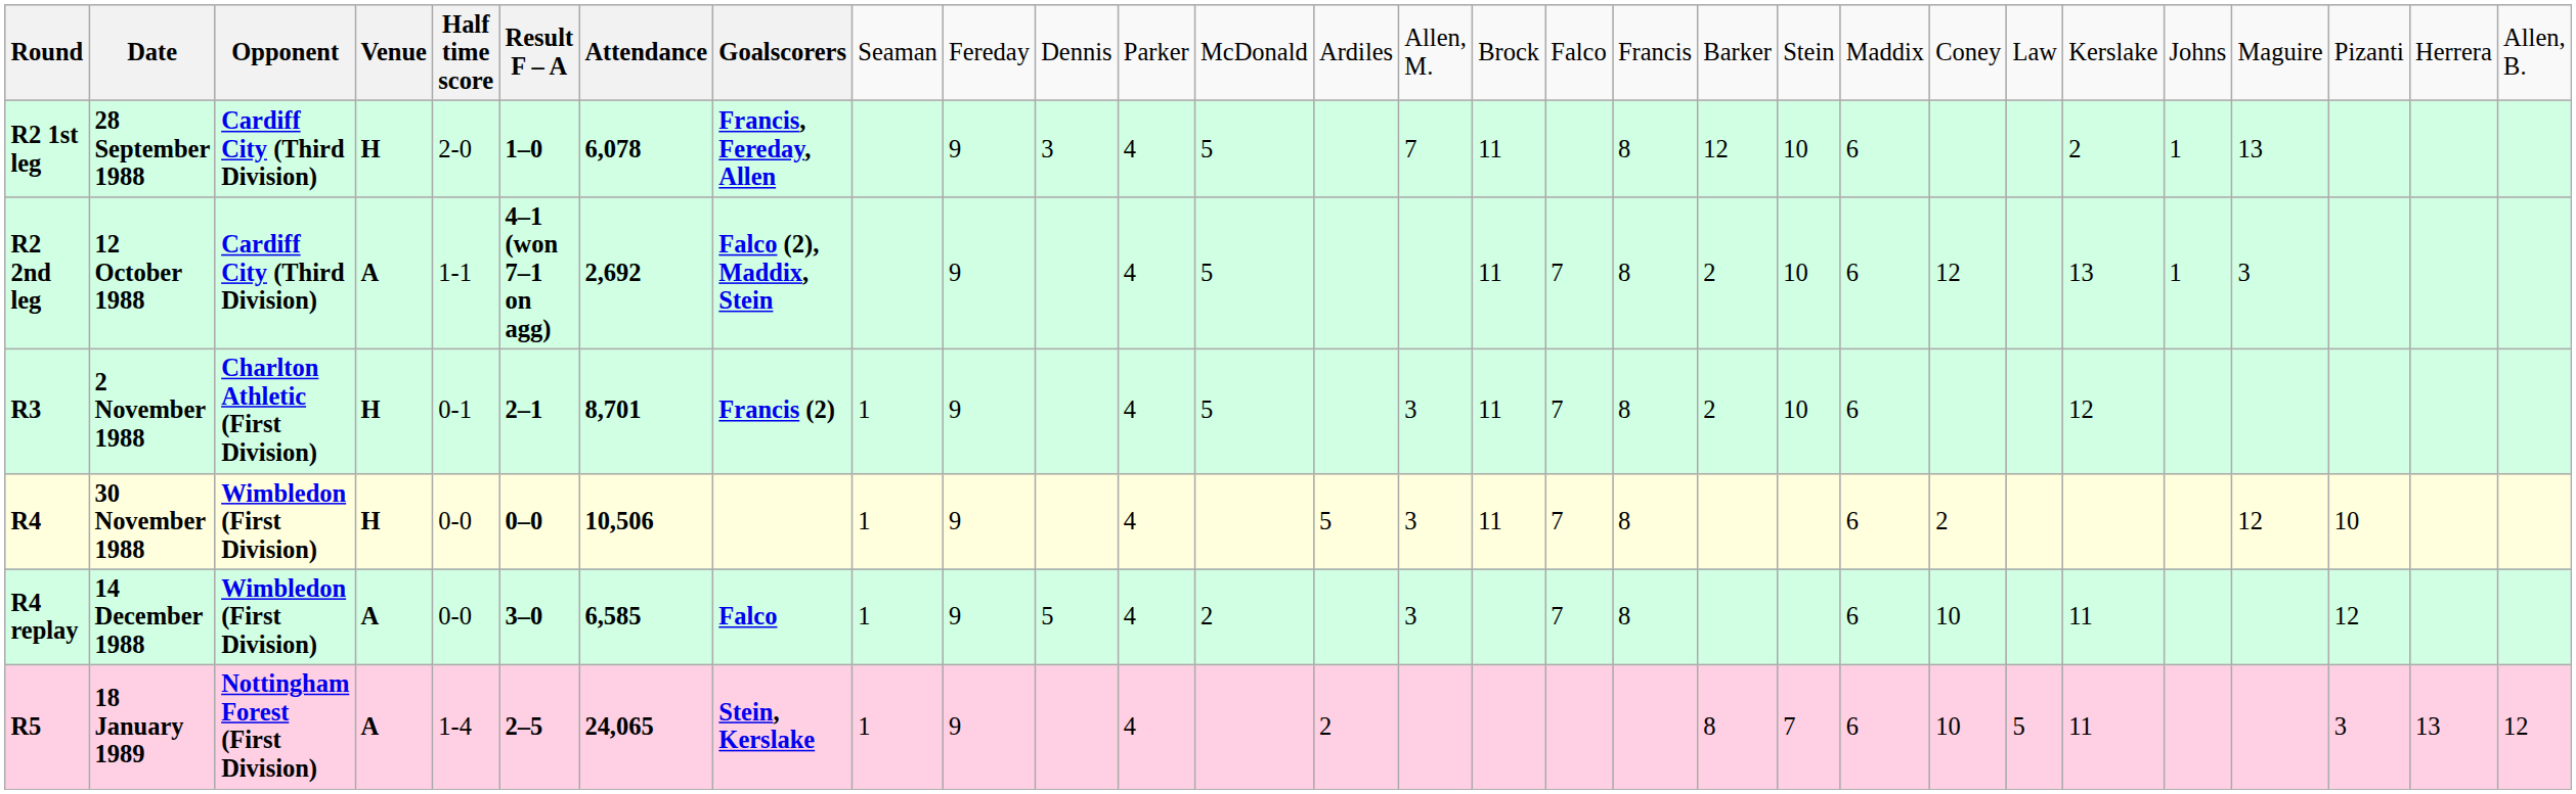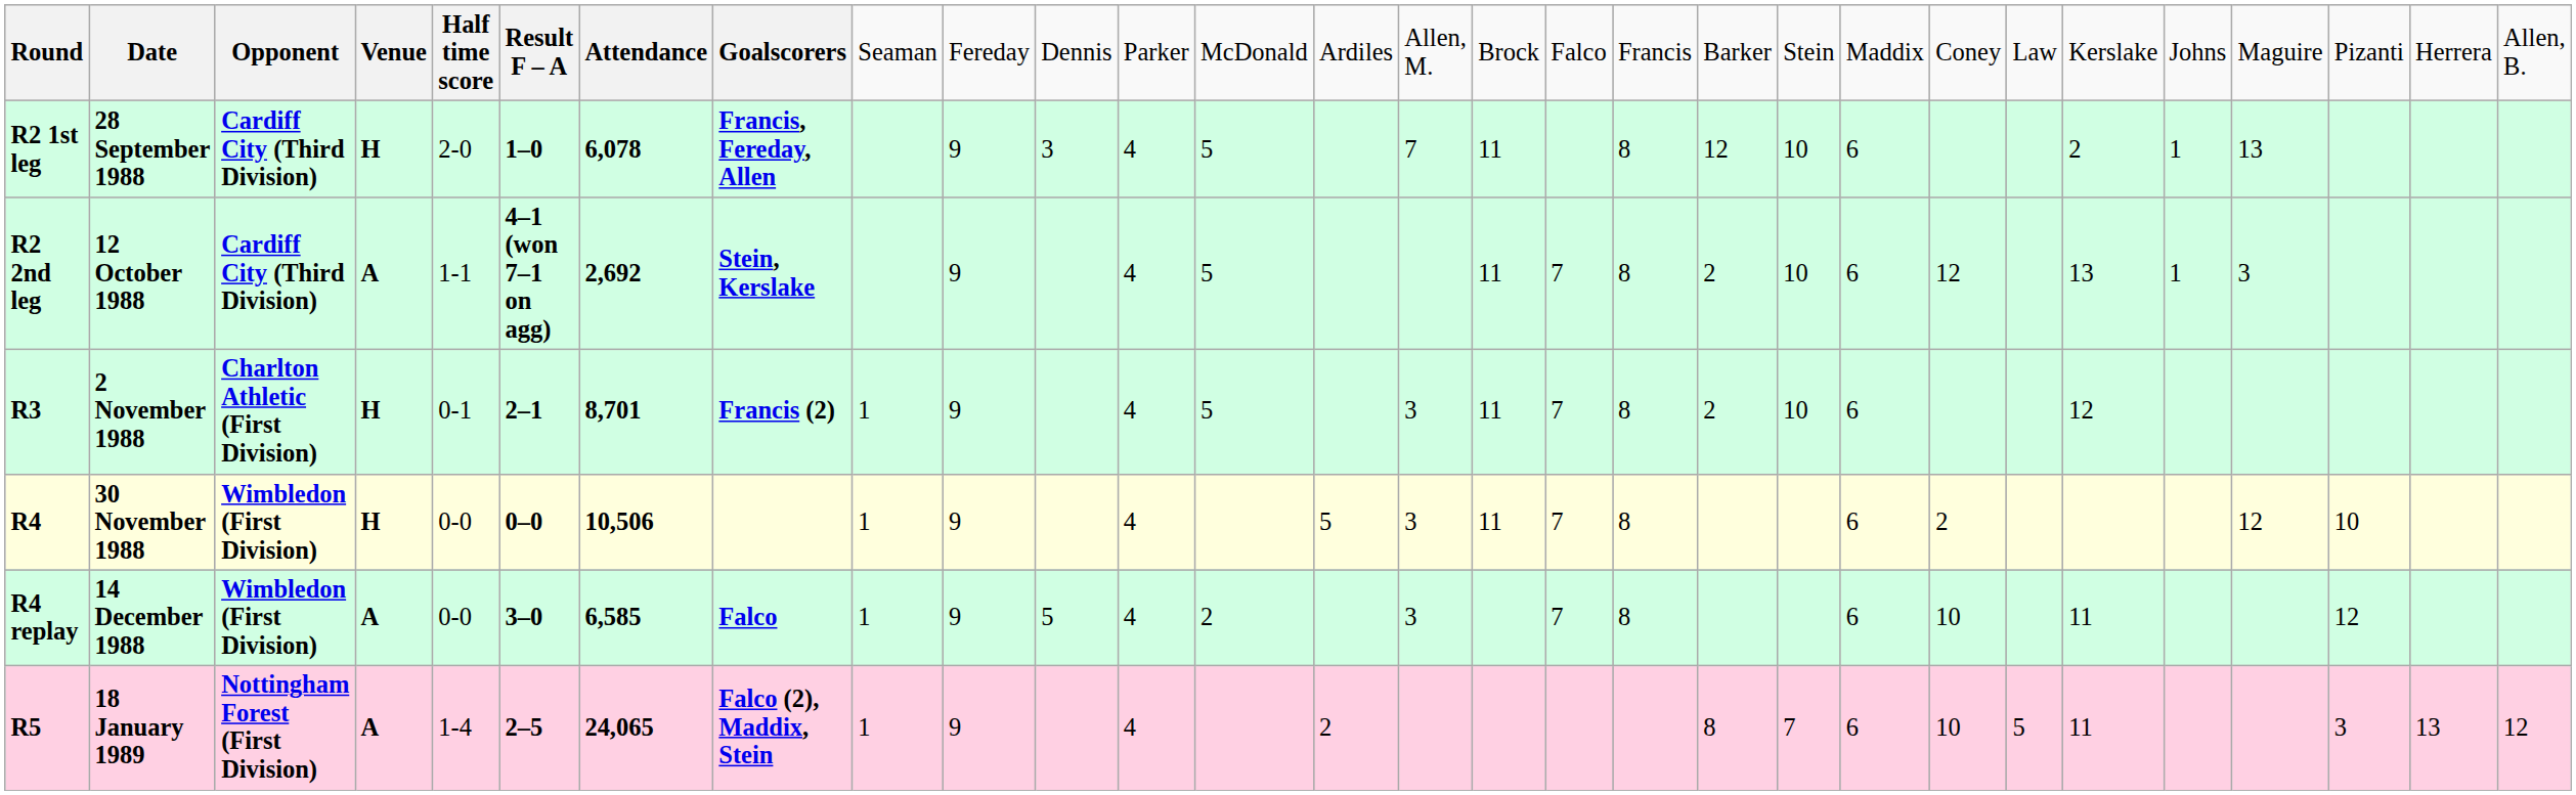 <table class="wikitable">
 <tr>
 <th>Round</th>
 <th>Date</th>
 <th>Opponent</th>
 <th>Venue</th>
 <th><strong>Half time score</strong></th>
 <th><strong>Result</strong><br><strong>F – A</strong></th>
 <th>Attendance</th>
 <th>Goalscorers</th>
 <td>Seaman</td>
 <td>Fereday</td>
 <td>Dennis</td>
 <td>Parker</td>
 <td>McDonald</td>
 <td>Ardiles</td>
 <td>Allen, M.</td>
 <td>Brock</td>
 <td>Falco</td>
 <td>Francis</td>
 <td>Barker</td>
 <td>Stein</td>
 <td>Maddix</td>
 <td>Coney</td>
 <td>Law</td>
 <td>Kerslake</td>
 <td>Johns</td>
 <td>Maguire</td>
 <td>Pizanti</td>
 <td>Herrera</td>
 <td>Allen, B.</td>
 </tr>
 <tr style="background-color: #d0ffe3;">
 <td><strong>R2 1st leg</strong></td>
 <td><strong>28 September 1988</strong></td>
 <td><strong><a href='#'>Cardiff City</a> (Third Division)</strong></td>
 <td><strong>H</strong></td>
 <td>2-0</td>
 <td><strong>1–0</strong></td>
 <td><strong>6,078</strong></td>
 <td><strong><a href='#'>Francis</a>, <a href='#'>Fereday</a>, <a href='#'>Allen</a></strong></td>
 <td></td>
 <td>9</td>
 <td>3</td>
 <td>4</td>
 <td>5</td>
 <td></td>
 <td>7</td>
 <td>11</td>
 <td></td>
 <td>8</td>
 <td>12</td>
 <td>10</td>
 <td>6</td>
 <td></td>
 <td></td>
 <td>2</td>
 <td>1</td>
 <td>13</td>
 <td></td>
 <td></td>
 <td></td>
 </tr>
 <tr style="background-color: #d0ffe3;">
 <td><strong>R2 2nd leg</strong></td>
 <td><strong>12 October 1988</strong></td>
 <td><strong><a href='#'>Cardiff City</a> (Third Division)</strong></td>
 <td><strong>A</strong></td>
 <td>1-1</td>
 <td><strong>4–1 (won 7–1 on agg)</strong></td>
 <td><strong>2,692</strong></td>
-<td><strong><a href='#'>Falco</a> (2), <a href='#'>Maddix</a>, <a href='#'>Stein</a></strong></td>
+<td><strong><a href='#'>Stein</a>, <a href='#'>Kerslake</a></strong></td>
 <td></td>
 <td>9</td>
 <td></td>
 <td>4</td>
 <td>5</td>
 <td></td>
 <td></td>
 <td>11</td>
 <td>7</td>
 <td>8</td>
 <td>2</td>
 <td>10</td>
 <td>6</td>
 <td>12</td>
 <td></td>
 <td>13</td>
 <td>1</td>
 <td>3</td>
 <td></td>
 <td></td>
 <td></td>
 </tr>
 <tr style="background-color: #d0ffe3;">
 <td><strong>R3</strong></td>
 <td><strong>2 November 1988</strong></td>
 <td><strong><a href='#'>Charlton Athletic</a> (First Division)</strong></td>
 <td><strong>H</strong></td>
 <td>0-1</td>
 <td><strong>2–1</strong></td>
 <td><strong>8,701</strong></td>
 <td><strong><a href='#'>Francis</a> (2)</strong></td>
 <td>1</td>
 <td>9</td>
 <td></td>
 <td>4</td>
 <td>5</td>
 <td></td>
 <td>3</td>
 <td>11</td>
 <td>7</td>
 <td>8</td>
 <td>2</td>
 <td>10</td>
 <td>6</td>
 <td></td>
 <td></td>
 <td>12</td>
 <td></td>
 <td></td>
 <td></td>
 <td></td>
 <td></td>
 </tr>
 <tr style="background-color: #ffffdd;">
 <td><strong>R4</strong></td>
 <td><strong>30 November 1988</strong></td>
 <td><strong><a href='#'>Wimbledon</a> (First Division)</strong></td>
 <td><strong>H</strong></td>
 <td>0-0</td>
 <td><strong>0–0</strong></td>
 <td><strong>10,506</strong></td>
 <td></td>
 <td>1</td>
 <td>9</td>
 <td></td>
 <td>4</td>
 <td></td>
 <td>5</td>
 <td>3</td>
 <td>11</td>
 <td>7</td>
 <td>8</td>
 <td></td>
 <td></td>
 <td>6</td>
 <td>2</td>
 <td></td>
 <td></td>
 <td></td>
 <td>12</td>
 <td>10</td>
 <td></td>
 <td></td>
 </tr>
 <tr style="background-color: #d0ffe3;">
 <td><strong>R4 replay</strong></td>
 <td><strong>14 December 1988</strong></td>
 <td><strong><a href='#'>Wimbledon</a> (First Division)</strong></td>
 <td><strong>A</strong></td>
 <td>0-0</td>
 <td><strong>3–0</strong></td>
 <td><strong>6,585</strong></td>
 <td><a href='#'><strong>Falco</strong></a></td>
 <td>1</td>
 <td>9</td>
 <td>5</td>
 <td>4</td>
 <td>2</td>
 <td></td>
 <td>3</td>
 <td></td>
 <td>7</td>
 <td>8</td>
 <td></td>
 <td></td>
 <td>6</td>
 <td>10</td>
 <td></td>
 <td>11</td>
 <td></td>
 <td></td>
 <td>12</td>
 <td></td>
 <td></td>
 </tr>
 <tr style="background-color: #ffd0e3;">
 <td><strong>R5</strong></td>
 <td><strong>18 January 1989</strong></td>
 <td><strong><a href='#'>Nottingham Forest</a> (First Division)</strong></td>
 <td><strong>A</strong></td>
 <td>1-4</td>
 <td><strong>2–5</strong></td>
 <td><strong>24,065</strong></td>
-<td><strong><a href='#'>Stein</a>, <a href='#'>Kerslake</a></strong></td>
+<td><strong><a href='#'>Falco</a> (2), <a href='#'>Maddix</a>, <a href='#'>Stein</a></strong></td>
 <td>1</td>
 <td>9</td>
 <td></td>
 <td>4</td>
 <td></td>
 <td>2</td>
 <td></td>
 <td></td>
 <td></td>
 <td></td>
 <td>8</td>
 <td>7</td>
 <td>6</td>
 <td>10</td>
 <td>5</td>
 <td>11</td>
 <td></td>
 <td></td>
 <td>3</td>
 <td>13</td>
 <td>12</td>
 </tr>
 </table>
